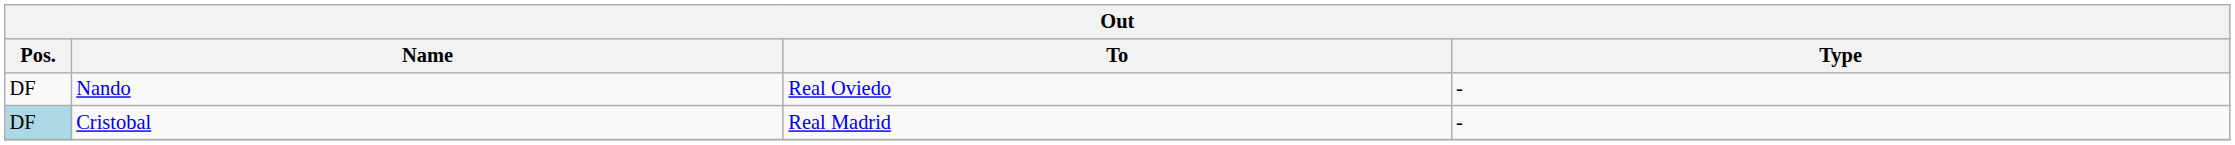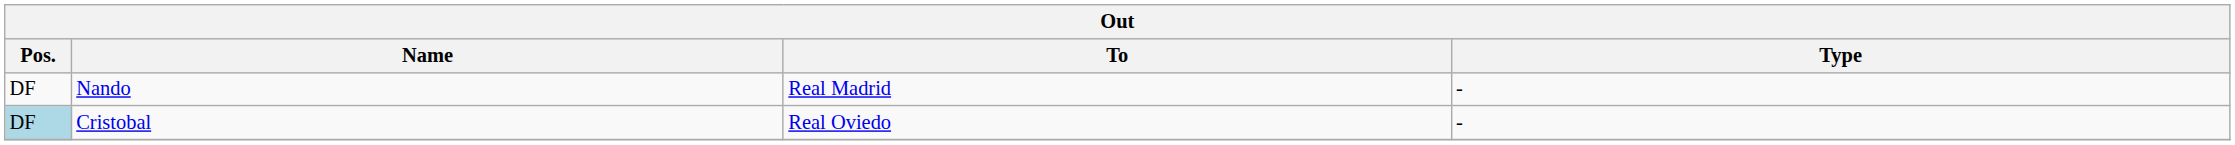 <table class="wikitable" style="font-size:90%;width:99%;">
 <tr>
 <th colspan="4">Out</th>
 </tr>
 <tr>
 <th width=3%>Pos.</th>
 <th width=32%>Name</th>
 <th width=30%>To</th>
 <th width=35%>Type</th>
 </tr>
 <tr>
 <td>DF</td>
 <td><a href='#'>Nando</a></td>
-<td><a href='#'>Real Oviedo</a></td>
+<td><a href='#'>Real Madrid</a></td>
 <td>-</td>
 </tr>
 <tr>
 <td style="background: lightblue;">DF</td>
 <td><a href='#'>Cristobal</a></td>
-<td><a href='#'>Real Madrid</a></td>
+<td><a href='#'>Real Oviedo</a></td>
 <td>-</td>
 </tr>
 <tr>
 </tr>
 </table>
